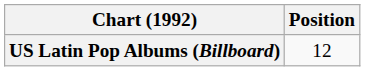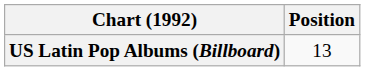 <table class="wikitable plainrowheaders" style="text-align:center">
 <tr>
 <th scope="col">Chart (1992)</th>
 <th scope="col">Position</th>
 </tr>
 <tr>
 <th scope="row">US Latin Pop Albums (<em>Billboard</em>)</th>
-<td>12</td>
+<td>13</td>
 </tr>
 </table>
